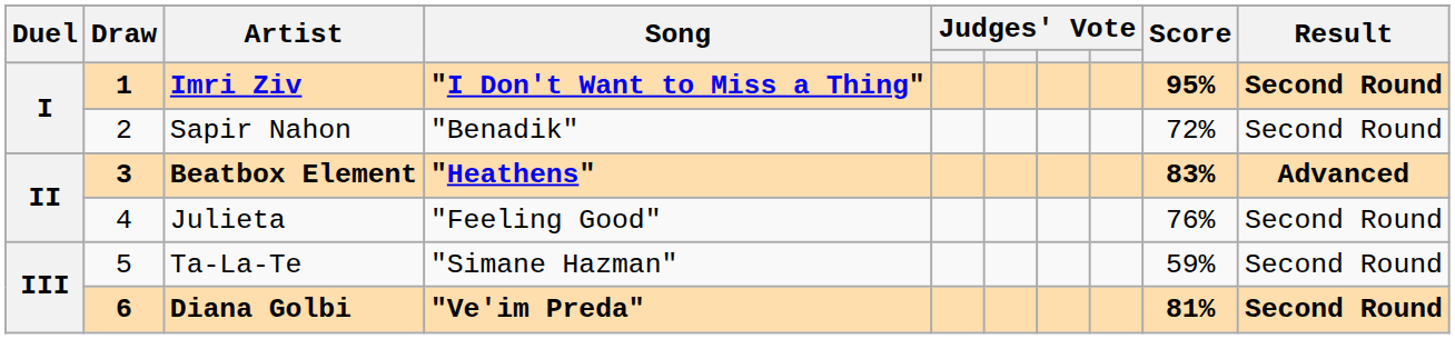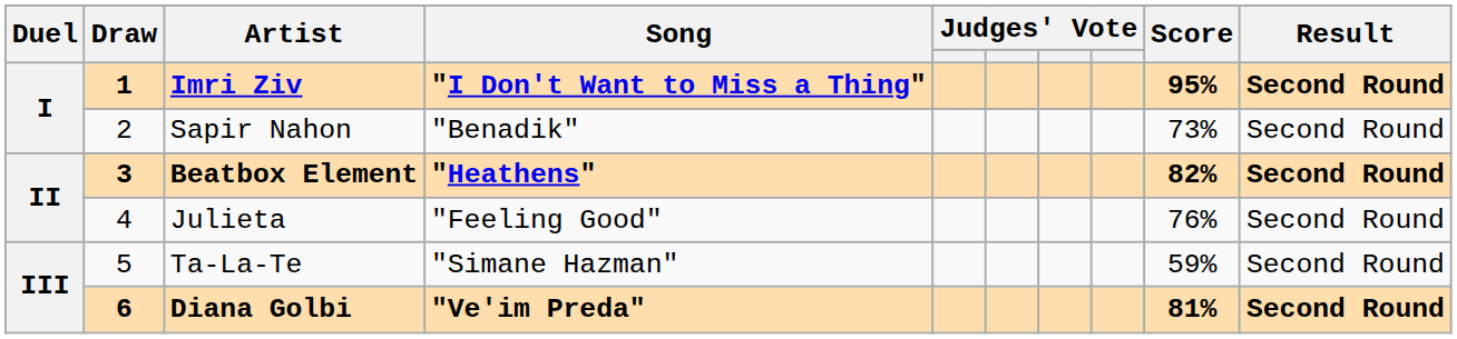 <table class="sortable wikitable" style="margin: 1em auto 1em auto; text-align:center;">
 <tr>
 </tr>
 <tr>
 <th rowspan="2" class="unsortable">Duel</th>
 <th rowspan="2">Draw</th>
 <th rowspan="2">Artist</th>
 <th rowspan="2">Song</th>
 <th colspan="4" class="unsortable">Judges' Vote</th>
 <th rowspan="2">Score</th>
 <th rowspan="2">Result</th>
 </tr>
 <tr>
 <th class="unsortable"></th>
 <th class="unsortable"></th>
 <th class="unsortable"></th>
 <th class="unsortable"></th>
 </tr>
 <tr style="font-weight:bold; background:#FFDEAD;">
 <th rowspan="2">I</th>
 <td>1</td>
 <td align="left"><a href='#'>Imri Ziv</a></td>
 <td align="left">"<a href='#'>I Don't Want to Miss a Thing</a>"</td>
 <td></td>
 <td></td>
 <td></td>
 <td></td>
 <td>95%</td>
 <td>Second Round</td>
 </tr>
 <tr>
 <td>2</td>
 <td align="left">Sapir Nahon</td>
 <td align="left">"Benadik"</td>
 <td></td>
 <td></td>
 <td></td>
 <td></td>
-<td>72%</td>
+<td>73%</td>
 <td>Second Round</td>
 </tr>
 <tr style="font-weight:bold; background:#FFDEAD;">
 <th rowspan="2">II</th>
 <td>3</td>
 <td align="left">Beatbox Element</td>
 <td align="left">"<a href='#'>Heathens</a>"</td>
 <td></td>
 <td></td>
 <td></td>
 <td></td>
-<td>83%</td>
-<td>Advanced</td>
+<td>82%</td>
+<td>Second Round</td>
 </tr>
 <tr>
 <td>4</td>
 <td align="left">Julieta</td>
 <td align="left">"Feeling Good"</td>
 <td></td>
 <td></td>
 <td></td>
 <td></td>
 <td>76%</td>
 <td>Second Round</td>
 </tr>
 <tr>
 <th rowspan="2">III</th>
 <td>5</td>
 <td align="left">Ta-La-Te</td>
 <td align="left">"Simane Hazman"</td>
 <td></td>
 <td></td>
 <td></td>
 <td></td>
 <td>59%</td>
 <td>Second Round</td>
 </tr>
 <tr style="font-weight:bold; background:#FFDEAD;">
 <td>6</td>
 <td align="left">Diana Golbi</td>
 <td align="left">"Ve'im Preda"</td>
 <td></td>
 <td></td>
 <td></td>
 <td></td>
 <td>81%</td>
 <td>Second Round</td>
 </tr>
 </table>
